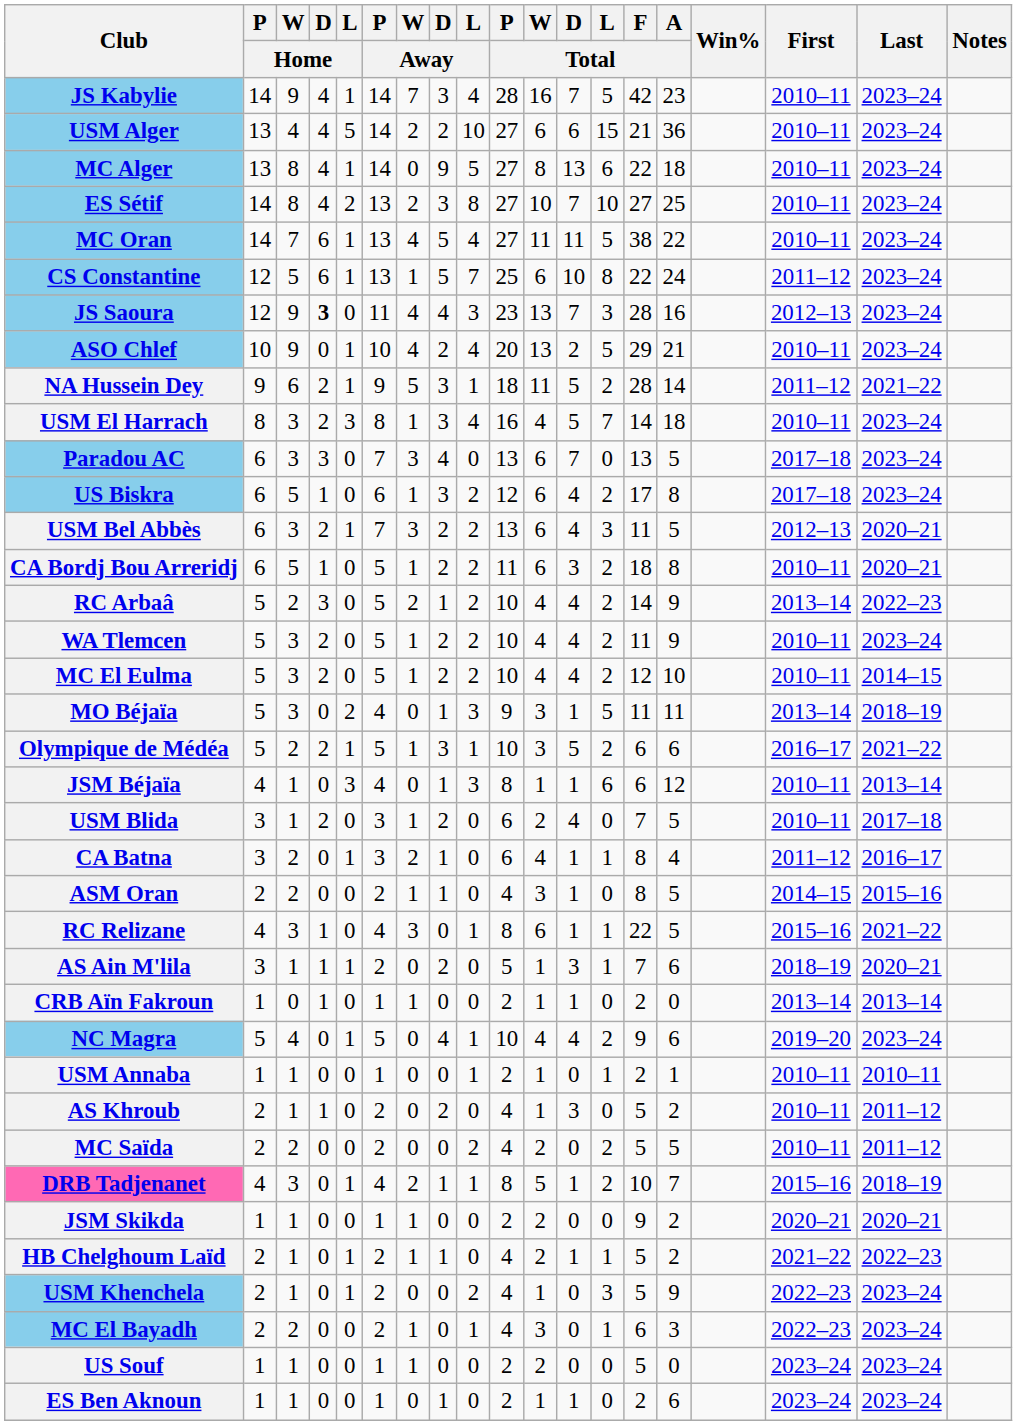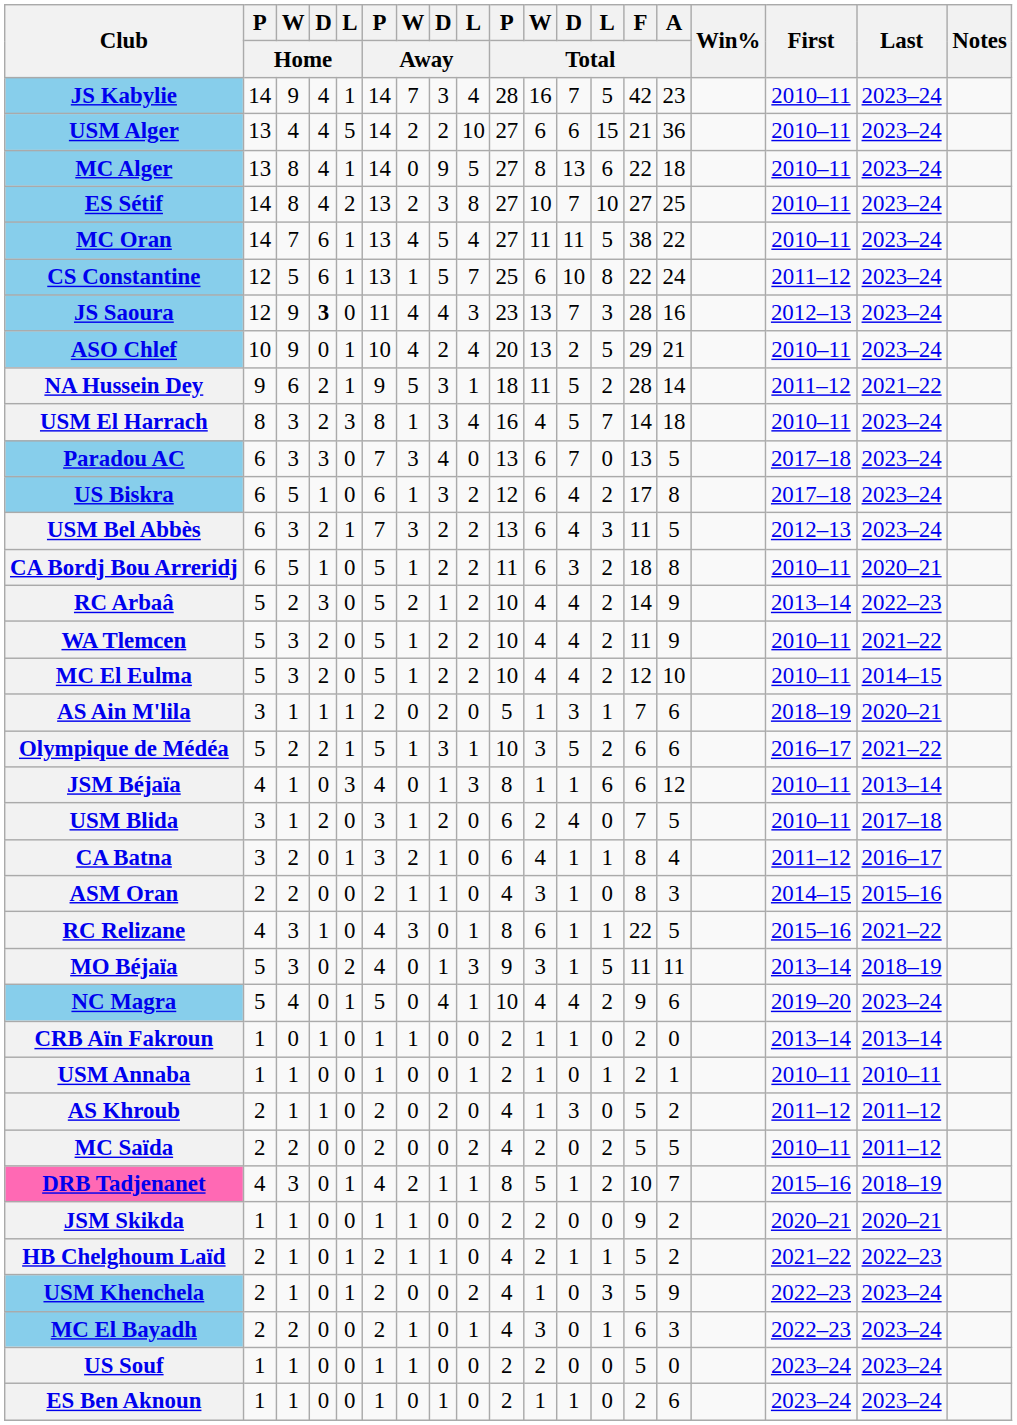 <table class="wikitable plainrowheaders sortable" style="text-align:center">
 <tr>
 <th scope="col" rowspan="2">Club</th>
 <th scope=col>P</th>
 <th scope=col>W</th>
 <th scope=col>D</th>
 <th scope=col>L</th>
 <th scope=col>P</th>
 <th scope=col>W</th>
 <th scope=col>D</th>
 <th scope=col>L</th>
 <th scope=col>P</th>
 <th scope=col>W</th>
 <th scope=col>D</th>
 <th scope=col>L</th>
 <th scope=col>F</th>
 <th scope=col>A</th>
 <th rowspan="2" scope="col">Win%</th>
 <th rowspan=2 scope=col>First</th>
 <th rowspan=2 scope=col>Last</th>
 <th class="unsortable" rowspan=2 scope=col>Notes</th>
 </tr>
 <tr class="unsortable">
 <th colspan="4">Home</th>
 <th colspan="4">Away</th>
 <th colspan="6">Total</th>
 </tr>
 <tr>
 <th scope="row" style="background:#87CEEB"><a href='#'>JS Kabylie</a></th>
 <td>14</td>
 <td>9</td>
 <td>4</td>
 <td>1</td>
 <td>14</td>
 <td>7</td>
 <td>3</td>
 <td>4</td>
 <td>28</td>
 <td>16</td>
 <td>7</td>
 <td>5</td>
 <td>42</td>
 <td>23</td>
 <td></td>
 <td><a href='#'>2010–11</a></td>
 <td><a href='#'>2023–24</a></td>
 <td></td>
 </tr>
 <tr>
 <th scope="row" style="background:#87CEEB"><a href='#'>USM Alger</a></th>
 <td>13</td>
 <td>4</td>
 <td>4</td>
 <td>5</td>
 <td>14</td>
 <td>2</td>
 <td>2</td>
 <td>10</td>
 <td>27</td>
 <td>6</td>
 <td>6</td>
 <td>15</td>
 <td>21</td>
 <td>36</td>
 <td></td>
 <td><a href='#'>2010–11</a></td>
 <td><a href='#'>2023–24</a></td>
 <td></td>
 </tr>
 <tr>
 <th scope="row" style="background:#87CEEB"><a href='#'>MC Alger</a></th>
 <td>13</td>
 <td>8</td>
 <td>4</td>
 <td>1</td>
 <td>14</td>
 <td>0</td>
 <td>9</td>
 <td>5</td>
 <td>27</td>
 <td>8</td>
 <td>13</td>
 <td>6</td>
 <td>22</td>
 <td>18</td>
 <td></td>
 <td><a href='#'>2010–11</a></td>
 <td><a href='#'>2023–24</a></td>
 <td></td>
 </tr>
 <tr>
 <th scope="row" style="background:#87CEEB"><a href='#'>ES Sétif</a></th>
 <td>14</td>
 <td>8</td>
 <td>4</td>
 <td>2</td>
 <td>13</td>
 <td>2</td>
 <td>3</td>
 <td>8</td>
 <td>27</td>
 <td>10</td>
 <td>7</td>
 <td>10</td>
 <td>27</td>
 <td>25</td>
 <td></td>
 <td><a href='#'>2010–11</a></td>
 <td><a href='#'>2023–24</a></td>
 <td></td>
 </tr>
 <tr>
 <th scope="row" style="background:#87CEEB"><a href='#'>MC Oran</a></th>
 <td>14</td>
 <td>7</td>
 <td>6</td>
 <td>1</td>
 <td>13</td>
 <td>4</td>
 <td>5</td>
 <td>4</td>
 <td>27</td>
 <td>11</td>
 <td>11</td>
 <td>5</td>
 <td>38</td>
 <td>22</td>
 <td></td>
 <td><a href='#'>2010–11</a></td>
 <td><a href='#'>2023–24</a></td>
 <td></td>
 </tr>
 <tr>
 <th scope="row" style="background:#87CEEB"><a href='#'>CS Constantine</a></th>
 <td>12</td>
 <td>5</td>
 <td>6</td>
 <td>1</td>
 <td>13</td>
 <td>1</td>
 <td>5</td>
 <td>7</td>
 <td>25</td>
 <td>6</td>
 <td>10</td>
 <td>8</td>
 <td>22</td>
 <td>24</td>
 <td></td>
 <td><a href='#'>2011–12</a></td>
 <td><a href='#'>2023–24</a></td>
 <td></td>
 </tr>
 <tr>
 <th scope="row" style="background:#87CEEB"><a href='#'>JS Saoura</a></th>
 <td>12</td>
 <td>9</td>
 <td><strong>3</strong></td>
 <td>0</td>
 <td>11</td>
 <td>4</td>
 <td>4</td>
 <td>3</td>
 <td>23</td>
 <td>13</td>
 <td>7</td>
 <td>3</td>
 <td>28</td>
 <td>16</td>
 <td></td>
 <td><a href='#'>2012–13</a></td>
 <td><a href='#'>2023–24</a></td>
 <td></td>
 </tr>
 <tr>
 <th scope="row" style="background:#87CEEB"><a href='#'>ASO Chlef</a></th>
 <td>10</td>
 <td>9</td>
 <td>0</td>
 <td>1</td>
 <td>10</td>
 <td>4</td>
 <td>2</td>
 <td>4</td>
 <td>20</td>
 <td>13</td>
 <td>2</td>
 <td>5</td>
 <td>29</td>
 <td>21</td>
 <td></td>
 <td><a href='#'>2010–11</a></td>
 <td><a href='#'>2023–24</a></td>
 <td></td>
 </tr>
 <tr>
 <th scope="row"><a href='#'>NA Hussein Dey</a></th>
 <td>9</td>
 <td>6</td>
 <td>2</td>
 <td>1</td>
 <td>9</td>
 <td>5</td>
 <td>3</td>
 <td>1</td>
 <td>18</td>
 <td>11</td>
 <td>5</td>
 <td>2</td>
 <td>28</td>
 <td>14</td>
 <td></td>
 <td><a href='#'>2011–12</a></td>
 <td><a href='#'>2021–22</a></td>
 <td></td>
 </tr>
 <tr>
 <th scope="row"><a href='#'>USM El Harrach</a></th>
 <td>8</td>
 <td>3</td>
 <td>2</td>
 <td>3</td>
 <td>8</td>
 <td>1</td>
 <td>3</td>
 <td>4</td>
 <td>16</td>
 <td>4</td>
 <td>5</td>
 <td>7</td>
 <td>14</td>
 <td>18</td>
 <td></td>
 <td><a href='#'>2010–11</a></td>
 <td><a href='#'>2023–24</a></td>
 <td></td>
 </tr>
 <tr>
 <th scope="row" style="background:#87CEEB"><a href='#'>Paradou AC</a></th>
 <td>6</td>
 <td>3</td>
 <td>3</td>
 <td>0</td>
 <td>7</td>
 <td>3</td>
 <td>4</td>
 <td>0</td>
 <td>13</td>
 <td>6</td>
 <td>7</td>
 <td>0</td>
 <td>13</td>
 <td>5</td>
 <td></td>
 <td><a href='#'>2017–18</a></td>
 <td><a href='#'>2023–24</a></td>
 <td></td>
 </tr>
 <tr>
 <th scope="row" style="background:#87CEEB"><a href='#'>US Biskra</a></th>
 <td>6</td>
 <td>5</td>
 <td>1</td>
 <td>0</td>
 <td>6</td>
 <td>1</td>
 <td>3</td>
 <td>2</td>
 <td>12</td>
 <td>6</td>
 <td>4</td>
 <td>2</td>
 <td>17</td>
 <td>8</td>
 <td></td>
 <td><a href='#'>2017–18</a></td>
 <td><a href='#'>2023–24</a></td>
 <td></td>
 </tr>
 <tr>
 <th scope="row"><a href='#'>USM Bel Abbès</a></th>
 <td>6</td>
 <td>3</td>
 <td>2</td>
 <td>1</td>
 <td>7</td>
 <td>3</td>
 <td>2</td>
 <td>2</td>
 <td>13</td>
 <td>6</td>
 <td>4</td>
 <td>3</td>
 <td>11</td>
 <td>5</td>
 <td></td>
 <td><a href='#'>2012–13</a></td>
-<td><a href='#'>2020–21</a></td>
+<td><a href='#'>2023–24</a></td>
 <td></td>
 </tr>
 <tr>
 <th scope="row"><a href='#'>CA Bordj Bou Arreridj</a></th>
 <td>6</td>
 <td>5</td>
 <td>1</td>
 <td>0</td>
 <td>5</td>
 <td>1</td>
 <td>2</td>
 <td>2</td>
 <td>11</td>
 <td>6</td>
 <td>3</td>
 <td>2</td>
 <td>18</td>
 <td>8</td>
 <td></td>
 <td><a href='#'>2010–11</a></td>
 <td><a href='#'>2020–21</a></td>
 <td></td>
 </tr>
 <tr>
 <th scope="row"><a href='#'>RC Arbaâ</a></th>
 <td>5</td>
 <td>2</td>
 <td>3</td>
 <td>0</td>
 <td>5</td>
 <td>2</td>
 <td>1</td>
 <td>2</td>
 <td>10</td>
 <td>4</td>
 <td>4</td>
 <td>2</td>
 <td>14</td>
 <td>9</td>
 <td></td>
 <td><a href='#'>2013–14</a></td>
 <td><a href='#'>2022–23</a></td>
 <td></td>
 </tr>
 <tr>
 <th scope="row"><a href='#'>WA Tlemcen</a></th>
 <td>5</td>
 <td>3</td>
 <td>2</td>
 <td>0</td>
 <td>5</td>
 <td>1</td>
 <td>2</td>
 <td>2</td>
 <td>10</td>
 <td>4</td>
 <td>4</td>
 <td>2</td>
 <td>11</td>
 <td>9</td>
 <td></td>
 <td><a href='#'>2010–11</a></td>
-<td><a href='#'>2023–24</a></td>
+<td><a href='#'>2021–22</a></td>
 <td></td>
 </tr>
 <tr>
 <th scope="row"><a href='#'>MC El Eulma</a></th>
 <td>5</td>
 <td>3</td>
 <td>2</td>
 <td>0</td>
 <td>5</td>
 <td>1</td>
 <td>2</td>
 <td>2</td>
 <td>10</td>
 <td>4</td>
 <td>4</td>
 <td>2</td>
 <td>12</td>
 <td>10</td>
 <td></td>
 <td><a href='#'>2010–11</a></td>
 <td><a href='#'>2014–15</a></td>
 <td></td>
 </tr>
 <tr>
-<th scope="row"><a href='#'>MO Béjaïa</a></th>
-<td>5</td>
+<th scope="row"><a href='#'>AS Ain M'lila</a></th>
 <td>3</td>
+<td>1</td>
+<td>1</td>
+<td>1</td>
+<td>2</td>
 <td>0</td>
 <td>2</td>
-<td>4</td>
 <td>0</td>
+<td>5</td>
 <td>1</td>
 <td>3</td>
-<td>9</td>
-<td>3</td>
 <td>1</td>
-<td>5</td>
-<td>11</td>
-<td>11</td>
+<td>7</td>
+<td>6</td>
 <td></td>
-<td><a href='#'>2013–14</a></td>
 <td><a href='#'>2018–19</a></td>
+<td><a href='#'>2020–21</a></td>
 <td></td>
 </tr>
 <tr>
 <th scope="row"><a href='#'>Olympique de Médéa</a></th>
 <td>5</td>
 <td>2</td>
 <td>2</td>
 <td>1</td>
 <td>5</td>
 <td>1</td>
 <td>3</td>
 <td>1</td>
 <td>10</td>
 <td>3</td>
 <td>5</td>
 <td>2</td>
 <td>6</td>
 <td>6</td>
 <td></td>
 <td><a href='#'>2016–17</a></td>
 <td><a href='#'>2021–22</a></td>
 <td></td>
 </tr>
 <tr>
 <th scope="row"><a href='#'>JSM Béjaïa</a></th>
 <td>4</td>
 <td>1</td>
 <td>0</td>
 <td>3</td>
 <td>4</td>
 <td>0</td>
 <td>1</td>
 <td>3</td>
 <td>8</td>
 <td>1</td>
 <td>1</td>
 <td>6</td>
 <td>6</td>
 <td>12</td>
 <td></td>
 <td><a href='#'>2010–11</a></td>
 <td><a href='#'>2013–14</a></td>
 <td></td>
 </tr>
 <tr>
 <th scope="row"><a href='#'>USM Blida</a></th>
 <td>3</td>
 <td>1</td>
 <td>2</td>
 <td>0</td>
 <td>3</td>
 <td>1</td>
 <td>2</td>
 <td>0</td>
 <td>6</td>
 <td>2</td>
 <td>4</td>
 <td>0</td>
 <td>7</td>
 <td>5</td>
 <td></td>
 <td><a href='#'>2010–11</a></td>
 <td><a href='#'>2017–18</a></td>
 <td></td>
 </tr>
 <tr>
 <th scope="row"><a href='#'>CA Batna</a></th>
 <td>3</td>
 <td>2</td>
 <td>0</td>
 <td>1</td>
 <td>3</td>
 <td>2</td>
 <td>1</td>
 <td>0</td>
 <td>6</td>
 <td>4</td>
 <td>1</td>
 <td>1</td>
 <td>8</td>
 <td>4</td>
 <td></td>
 <td><a href='#'>2011–12</a></td>
 <td><a href='#'>2016–17</a></td>
 <td></td>
 </tr>
 <tr>
 <th scope="row"><a href='#'>ASM Oran</a></th>
 <td>2</td>
 <td>2</td>
 <td>0</td>
 <td>0</td>
 <td>2</td>
 <td>1</td>
 <td>1</td>
 <td>0</td>
 <td>4</td>
 <td>3</td>
 <td>1</td>
 <td>0</td>
 <td>8</td>
-<td>5</td>
+<td>3</td>
 <td></td>
 <td><a href='#'>2014–15</a></td>
 <td><a href='#'>2015–16</a></td>
 <td></td>
 </tr>
 <tr>
 <th scope="row"><a href='#'>RC Relizane</a></th>
 <td>4</td>
 <td>3</td>
 <td>1</td>
 <td>0</td>
 <td>4</td>
 <td>3</td>
 <td>0</td>
 <td>1</td>
 <td>8</td>
 <td>6</td>
 <td>1</td>
 <td>1</td>
 <td>22</td>
 <td>5</td>
 <td></td>
 <td><a href='#'>2015–16</a></td>
 <td><a href='#'>2021–22</a></td>
 <td></td>
 </tr>
 <tr>
-<th scope="row"><a href='#'>AS Ain M'lila</a></th>
+<th scope="row"><a href='#'>MO Béjaïa</a></th>
+<td>5</td>
+<td>3</td>
+<td>0</td>
+<td>2</td>
+<td>4</td>
+<td>0</td>
+<td>1</td>
+<td>3</td>
+<td>9</td>
 <td>3</td>
 <td>1</td>
+<td>5</td>
+<td>11</td>
+<td>11</td>
+<td></td>
+<td><a href='#'>2013–14</a></td>
+<td><a href='#'>2018–19</a></td>
+<td></td>
+</tr>
+<tr>
+<th scope="row" style="background:#87CEEB"><a href='#'>NC Magra</a></th>
+<td>5</td>
+<td>4</td>
+<td>0</td>
 <td>1</td>
+<td>5</td>
+<td>0</td>
+<td>4</td>
 <td>1</td>
+<td>10</td>
+<td>4</td>
+<td>4</td>
 <td>2</td>
-<td>0</td>
-<td>2</td>
-<td>0</td>
-<td>5</td>
-<td>1</td>
-<td>3</td>
-<td>1</td>
-<td>7</td>
+<td>9</td>
 <td>6</td>
 <td></td>
-<td><a href='#'>2018–19</a></td>
-<td><a href='#'>2020–21</a></td>
+<td><a href='#'>2019–20</a></td>
+<td><a href='#'>2023–24</a></td>
 <td></td>
 </tr>
 <tr>
 <th scope="row"><a href='#'>CRB Aïn Fakroun</a></th>
 <td>1</td>
 <td>0</td>
 <td>1</td>
 <td>0</td>
 <td>1</td>
 <td>1</td>
 <td>0</td>
 <td>0</td>
 <td>2</td>
 <td>1</td>
 <td>1</td>
 <td>0</td>
 <td>2</td>
 <td>0</td>
 <td></td>
 <td><a href='#'>2013–14</a></td>
 <td><a href='#'>2013–14</a></td>
-<td></td>
-</tr>
-<tr>
-<th scope="row" style="background:#87CEEB"><a href='#'>NC Magra</a></th>
-<td>5</td>
-<td>4</td>
-<td>0</td>
-<td>1</td>
-<td>5</td>
-<td>0</td>
-<td>4</td>
-<td>1</td>
-<td>10</td>
-<td>4</td>
-<td>4</td>
-<td>2</td>
-<td>9</td>
-<td>6</td>
-<td></td>
-<td><a href='#'>2019–20</a></td>
-<td><a href='#'>2023–24</a></td>
 <td></td>
 </tr>
 <tr>
 <th scope="row"><a href='#'>USM Annaba</a></th>
 <td>1</td>
 <td>1</td>
 <td>0</td>
 <td>0</td>
 <td>1</td>
 <td>0</td>
 <td>0</td>
 <td>1</td>
 <td>2</td>
 <td>1</td>
 <td>0</td>
 <td>1</td>
 <td>2</td>
 <td>1</td>
 <td></td>
 <td><a href='#'>2010–11</a></td>
 <td><a href='#'>2010–11</a></td>
 <td></td>
 </tr>
 <tr>
 <th scope="row"><a href='#'>AS Khroub</a></th>
 <td>2</td>
 <td>1</td>
 <td>1</td>
 <td>0</td>
 <td>2</td>
 <td>0</td>
 <td>2</td>
 <td>0</td>
 <td>4</td>
 <td>1</td>
 <td>3</td>
 <td>0</td>
 <td>5</td>
 <td>2</td>
 <td></td>
-<td><a href='#'>2010–11</a></td>
+<td><a href='#'>2011–12</a></td>
 <td><a href='#'>2011–12</a></td>
 <td></td>
 </tr>
 <tr>
 <th scope="row"><a href='#'>MC Saïda</a></th>
 <td>2</td>
 <td>2</td>
 <td>0</td>
 <td>0</td>
 <td>2</td>
 <td>0</td>
 <td>0</td>
 <td>2</td>
 <td>4</td>
 <td>2</td>
 <td>0</td>
 <td>2</td>
 <td>5</td>
 <td>5</td>
 <td></td>
 <td><a href='#'>2010–11</a></td>
 <td><a href='#'>2011–12</a></td>
 <td></td>
 </tr>
 <tr>
 <th scope=row style=background:#FF69B4><a href='#'>DRB Tadjenanet</a></th>
 <td>4</td>
 <td>3</td>
 <td>0</td>
 <td>1</td>
 <td>4</td>
 <td>2</td>
 <td>1</td>
 <td>1</td>
 <td>8</td>
 <td>5</td>
 <td>1</td>
 <td>2</td>
 <td>10</td>
 <td>7</td>
 <td></td>
 <td><a href='#'>2015–16</a></td>
 <td><a href='#'>2018–19</a></td>
 <td></td>
 </tr>
 <tr>
 <th scope="row"><a href='#'>JSM Skikda</a></th>
 <td>1</td>
 <td>1</td>
 <td>0</td>
 <td>0</td>
 <td>1</td>
 <td>1</td>
 <td>0</td>
 <td>0</td>
 <td>2</td>
 <td>2</td>
 <td>0</td>
 <td>0</td>
 <td>9</td>
 <td>2</td>
 <td></td>
 <td><a href='#'>2020–21</a></td>
 <td><a href='#'>2020–21</a></td>
 <td></td>
 </tr>
 <tr>
 <th scope="row"><a href='#'>HB Chelghoum Laïd</a></th>
 <td>2</td>
 <td>1</td>
 <td>0</td>
 <td>1</td>
 <td>2</td>
 <td>1</td>
 <td>1</td>
 <td>0</td>
 <td>4</td>
 <td>2</td>
 <td>1</td>
 <td>1</td>
 <td>5</td>
 <td>2</td>
 <td></td>
 <td><a href='#'>2021–22</a></td>
 <td><a href='#'>2022–23</a></td>
 <td></td>
 </tr>
 <tr>
 <th scope="row" style="background:#87CEEB"><a href='#'>USM Khenchela</a></th>
 <td>2</td>
 <td>1</td>
 <td>0</td>
 <td>1</td>
 <td>2</td>
 <td>0</td>
 <td>0</td>
 <td>2</td>
 <td>4</td>
 <td>1</td>
 <td>0</td>
 <td>3</td>
 <td>5</td>
 <td>9</td>
 <td></td>
 <td><a href='#'>2022–23</a></td>
 <td><a href='#'>2023–24</a></td>
 <td></td>
 </tr>
 <tr>
 <th scope="row" style="background:#87CEEB"><a href='#'>MC El Bayadh</a></th>
 <td>2</td>
 <td>2</td>
 <td>0</td>
 <td>0</td>
 <td>2</td>
 <td>1</td>
 <td>0</td>
 <td>1</td>
 <td>4</td>
 <td>3</td>
 <td>0</td>
 <td>1</td>
 <td>6</td>
 <td>3</td>
 <td></td>
 <td><a href='#'>2022–23</a></td>
 <td><a href='#'>2023–24</a></td>
 <td></td>
 </tr>
 <tr>
 <th scope="row"><a href='#'>US Souf</a></th>
 <td>1</td>
 <td>1</td>
 <td>0</td>
 <td>0</td>
 <td>1</td>
 <td>1</td>
 <td>0</td>
 <td>0</td>
 <td>2</td>
 <td>2</td>
 <td>0</td>
 <td>0</td>
 <td>5</td>
 <td>0</td>
 <td></td>
 <td><a href='#'>2023–24</a></td>
 <td><a href='#'>2023–24</a></td>
 <td></td>
 </tr>
 <tr>
 <th scope="row"><a href='#'>ES Ben Aknoun</a></th>
 <td>1</td>
 <td>1</td>
 <td>0</td>
 <td>0</td>
 <td>1</td>
 <td>0</td>
 <td>1</td>
 <td>0</td>
 <td>2</td>
 <td>1</td>
 <td>1</td>
 <td>0</td>
 <td>2</td>
 <td>6</td>
 <td></td>
 <td><a href='#'>2023–24</a></td>
 <td><a href='#'>2023–24</a></td>
 <td></td>
 </tr>
 <tr>
 </tr>
 </table>
